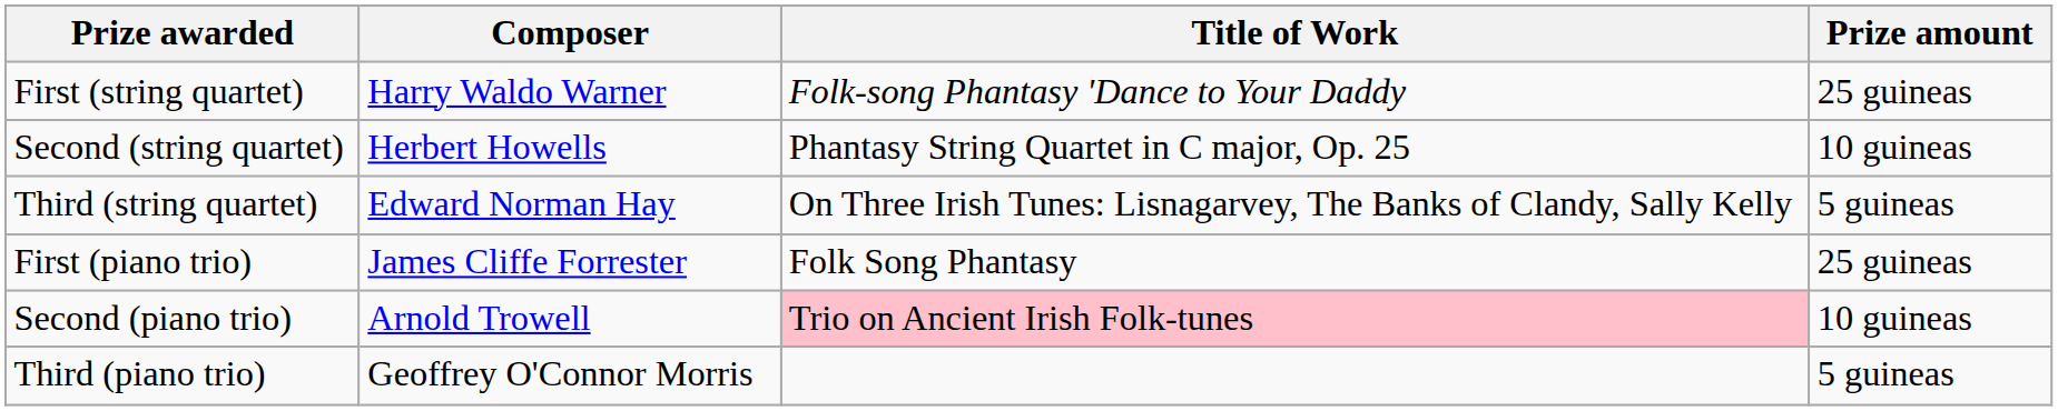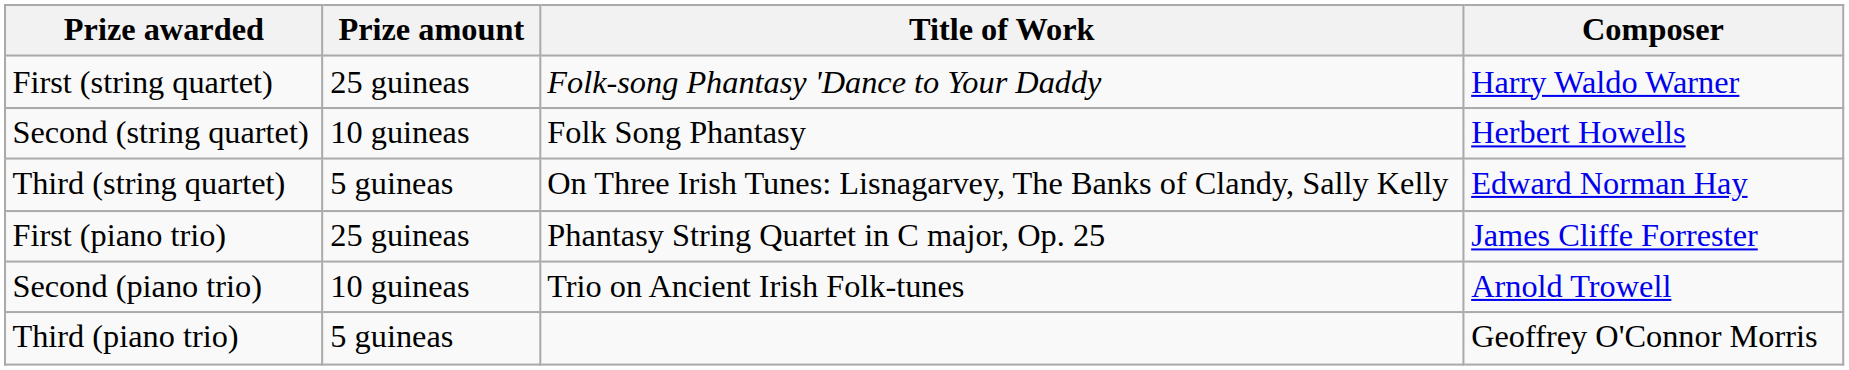 <table class="wikitable">
 <tr>
 <th style="width: 150px;">Prize awarded</th>
+<th style="width: 100px;">Prize amount</th>
+<th style="width: 450px;">Title of Work</th>
 <th style="width: 180px;">Composer</th>
-<th style="width: 450px;">Title of Work</th>
-<th style="width: 100px;">Prize amount</th>
 </tr>
 <tr>
 <td>First (string quartet)</td>
+<td>25 guineas</td>
+<td><em>Folk-song Phantasy 'Dance to Your Daddy<strong></td>
 <td><a href='#'>Harry Waldo Warner</a></td>
-<td><em>Folk-song Phantasy 'Dance to Your Daddy<strong></td>
-<td>25 guineas</td>
 </tr>
 <tr>
 <td>Second (string quartet)</td>
+<td>10 guineas</td>
+<td></em>Folk Song Phantasy<em></td>
 <td><a href='#'>Herbert Howells</a></td>
-<td></em>Phantasy String Quartet in C major, Op. 25<em></td>
-<td>10 guineas</td>
 </tr>
 <tr>
 <td>Third (string quartet)</td>
+<td>5 guineas</td>
+<td></em>On Three Irish Tunes: Lisnagarvey, The Banks of Clandy, Sally Kelly<em></td>
 <td><a href='#'>Edward Norman Hay</a></td>
-<td></em>On Three Irish Tunes: Lisnagarvey, The Banks of Clandy, Sally Kelly<em></td>
-<td>5 guineas</td>
 </tr>
 <tr>
 <td>First (piano trio)</td>
+<td>25 guineas</td>
+<td></em>Phantasy String Quartet in C major, Op. 25<em></td>
 <td><a href='#'>James Cliffe Forrester</a></td>
-<td></em>Folk Song Phantasy<em></td>
-<td>25 guineas</td>
 </tr>
 <tr>
 <td>Second (piano trio)</td>
+<td>10 guineas</td>
+<td></em>Trio on Ancient Irish Folk-tunes<em></td>
 <td><a href='#'>Arnold Trowell</a></td>
-<td style="background: pink;"></em>Trio on Ancient Irish Folk-tunes<em></td>
-<td>10 guineas</td>
 </tr>
 <tr>
 <td>Third (piano trio)</td>
+<td>5 guineas</td>
+<td></td>
 <td>Geoffrey O'Connor Morris</td>
-<td></td>
-<td>5 guineas</td>
 </tr>
 </table>
